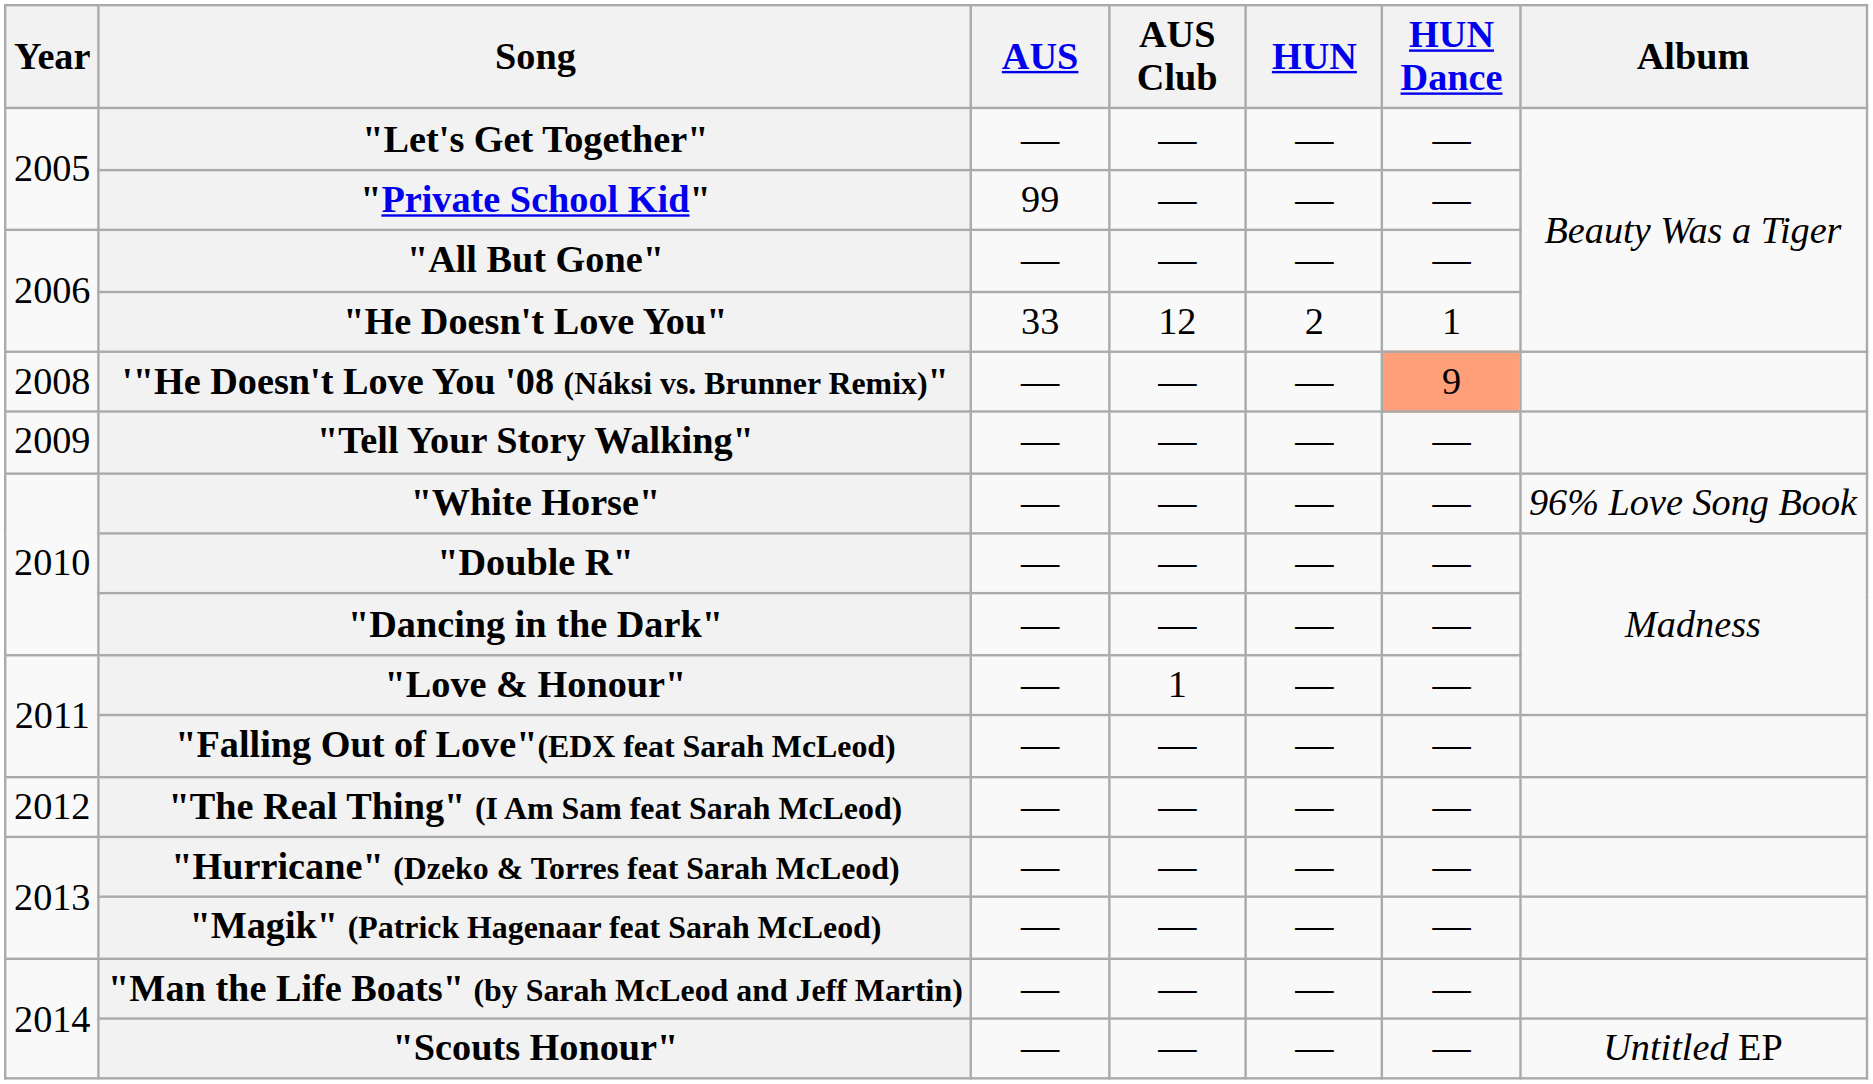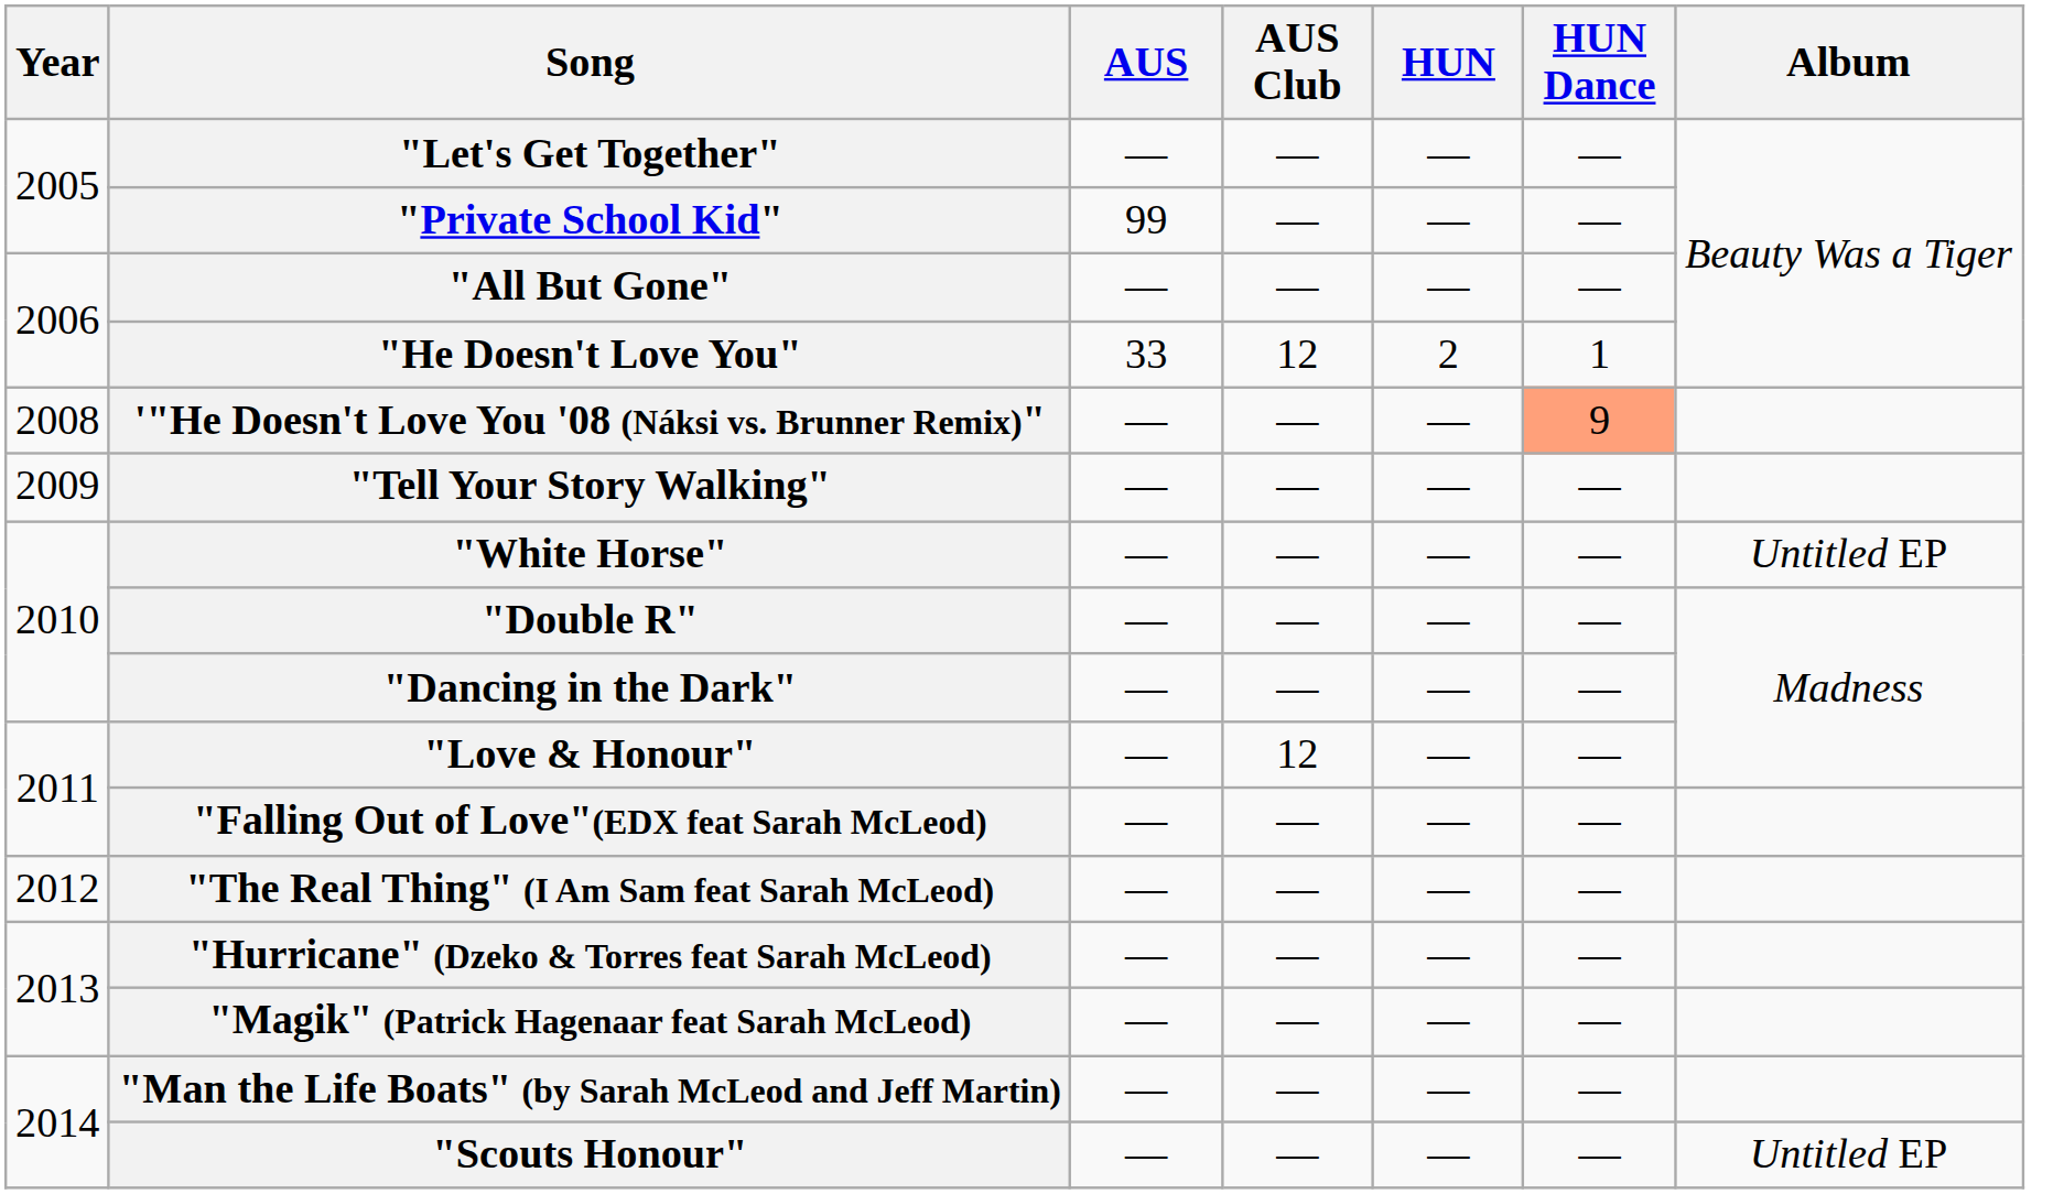 <table class="wikitable plainrowheaders" style="text-align:center">
 <tr>
 <th scope="col">Year</th>
 <th scope="col">Song</th>
 <th scope="col" style="width:50px;"><a href='#'>AUS</a><br></th>
 <th scope="col" style="width:50px;">AUS Club</th>
 <th scope="col" style="width:50px;"><a href='#'>HUN</a><br></th>
 <th scope="col" style="width:50px;"><a href='#'>HUN Dance</a><br></th>
 <th scope="col">Album</th>
 </tr>
 <tr>
 <td rowspan="2">2005</td>
 <th scope="row">"Let's Get Together"</th>
 <td>—</td>
 <td>—</td>
 <td>—</td>
 <td>—</td>
 <td rowspan="4"><em>Beauty Was a Tiger</em></td>
 </tr>
 <tr>
 <th scope="row">"<a href='#'>Private School Kid</a>" </th>
 <td>99</td>
 <td>—</td>
 <td>—</td>
 <td>—</td>
 </tr>
 <tr>
 <td rowspan="2">2006</td>
 <th scope="row">"All But Gone"</th>
 <td>—</td>
 <td>—</td>
 <td>—</td>
 <td>—</td>
 </tr>
 <tr>
 <th scope="row">"He Doesn't Love You"</th>
 <td>33</td>
 <td>12</td>
 <td>2</td>
 <td>1</td>
 </tr>
 <tr>
 <td>2008</td>
 <th scope="row">'"He Doesn't Love You '08 <small>(Náksi vs. Brunner Remix)</small>"</th>
 <td>—</td>
 <td>—</td>
 <td>—</td>
 <td style="background: lightsalmon;">9</td>
 <td></td>
 </tr>
 <tr>
 <td>2009</td>
 <th scope="row">"Tell Your Story Walking"</th>
 <td>—</td>
 <td>—</td>
 <td>—</td>
 <td>—</td>
 <td></td>
 </tr>
 <tr>
 <td rowspan="3">2010</td>
 <th scope="row">"White Horse"</th>
 <td>—</td>
 <td>—</td>
 <td>—</td>
 <td>—</td>
-<td><em>96% Love Song Book</em></td>
+<td><em>Untitled</em> EP</td>
 </tr>
 <tr>
 <th scope="row">"Double R"</th>
 <td>—</td>
 <td>—</td>
 <td>—</td>
 <td>—</td>
 <td rowspan="3"><em>Madness</em></td>
 </tr>
 <tr>
 <th scope="row">"Dancing in the Dark"</th>
 <td>—</td>
 <td>—</td>
 <td>—</td>
 <td>—</td>
 </tr>
 <tr>
 <td rowspan="2">2011</td>
 <th scope="row">"Love & Honour"</th>
 <td>—</td>
-<td>1</td>
+<td>12</td>
 <td>—</td>
 <td>—</td>
 </tr>
 <tr>
 <th scope="row">"Falling Out of Love"<small>(EDX feat Sarah McLeod)</small></th>
 <td>—</td>
 <td>—</td>
 <td>—</td>
 <td>—</td>
 <td></td>
 </tr>
 <tr>
 <td>2012</td>
 <th scope="row">"The Real Thing" <small>(I Am Sam feat Sarah McLeod)</small></th>
 <td>—</td>
 <td>—</td>
 <td>—</td>
 <td>—</td>
 <td></td>
 </tr>
 <tr>
 <td rowspan="2">2013</td>
 <th scope="row">"Hurricane" <small>(Dzeko & Torres feat Sarah McLeod)</small></th>
 <td>—</td>
 <td>—</td>
 <td>—</td>
 <td>—</td>
 <td></td>
 </tr>
 <tr>
 <th scope="row">"Magik" <small>(Patrick Hagenaar feat Sarah McLeod)</small></th>
 <td>—</td>
 <td>—</td>
 <td>—</td>
 <td>—</td>
 <td></td>
 </tr>
 <tr>
 <td rowspan="2">2014</td>
 <th scope="row">"Man the Life Boats" <small>(by Sarah McLeod and Jeff Martin)</small></th>
 <td>—</td>
 <td>—</td>
 <td>—</td>
 <td>—</td>
 <td></td>
 </tr>
 <tr>
 <th scope="row">"Scouts Honour"</th>
 <td>—</td>
 <td>—</td>
 <td>—</td>
 <td>—</td>
 <td><em>Untitled</em> EP</td>
 </tr>
 </table>
